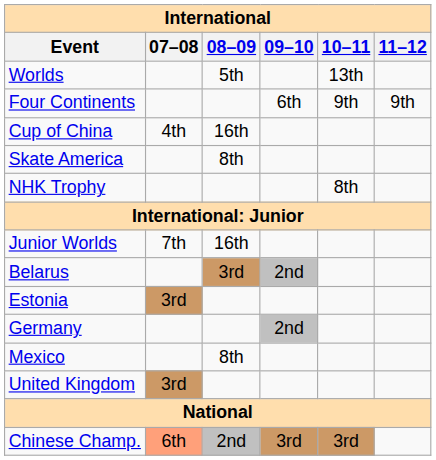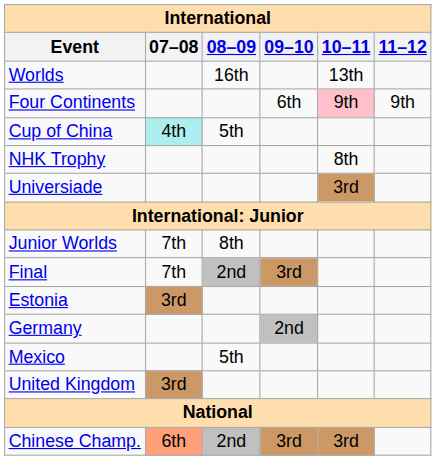 <table class="wikitable" style="text-align:center">
 <tr>
 <th style="background-color: #ffdead; " colspan=6 align=center>International</th>
 </tr>
 <tr>
 <th>Event</th>
 <th>07–08</th>
 <th><a href='#'>08–09</a></th>
 <th><a href='#'>09–10</a></th>
 <th><a href='#'>10–11</a></th>
 <th><a href='#'>11–12</a></th>
 </tr>
 <tr>
 <td align=left><a href='#'>Worlds</a></td>
 <td></td>
-<td>5th</td>
+<td>16th</td>
 <td></td>
 <td>13th</td>
 <td></td>
 </tr>
 <tr>
 <td align=left><a href='#'>Four Continents</a></td>
 <td></td>
 <td></td>
 <td>6th</td>
-<td>9th</td>
+<td style="background: pink;">9th</td>
 <td>9th</td>
 </tr>
 <tr>
 <td align=left> <a href='#'>Cup of China</a></td>
-<td>4th</td>
-<td>16th</td>
-<td></td>
-<td></td>
-<td></td>
-</tr>
-<tr>
-<td align=left> <a href='#'>Skate America</a></td>
-<td></td>
-<td>8th</td>
+<td style="background: paleturquoise;">4th</td>
+<td>5th</td>
 <td></td>
 <td></td>
 <td></td>
 </tr>
 <tr>
 <td align=left> <a href='#'>NHK Trophy</a></td>
 <td></td>
 <td></td>
 <td></td>
 <td>8th</td>
 <td></td>
 </tr>
 <tr>
+<td align=left><a href='#'>Universiade</a></td>
+<td></td>
+<td></td>
+<td></td>
+<td bgcolor=cc9966>3rd</td>
+<td></td>
+</tr>
+<tr>
 <th style="background-color: #ffdead; " colspan=6 align=center>International: Junior</th>
 </tr>
 <tr>
 <td align=left><a href='#'>Junior Worlds</a></td>
 <td>7th</td>
-<td>16th</td>
+<td>8th</td>
 <td></td>
 <td></td>
 <td></td>
 </tr>
 <tr>
-<td align=left> <a href='#'>Belarus</a></td>
-<td></td>
+<td align=left> <a href='#'>Final</a></td>
+<td>7th</td>
+<td bgcolor=silver>2nd</td>
 <td bgcolor=cc9966>3rd</td>
-<td bgcolor=silver>2nd</td>
 <td></td>
 <td></td>
 </tr>
 <tr>
 <td align=left> <a href='#'>Estonia</a></td>
 <td bgcolor=cc9966>3rd</td>
 <td></td>
 <td></td>
 <td></td>
 <td></td>
 </tr>
 <tr>
 <td align=left> <a href='#'>Germany</a></td>
 <td></td>
 <td></td>
 <td bgcolor=silver>2nd</td>
 <td></td>
 <td></td>
 </tr>
 <tr>
 <td align=left> <a href='#'>Mexico</a></td>
 <td></td>
-<td>8th</td>
+<td>5th</td>
 <td></td>
 <td></td>
 <td></td>
 </tr>
 <tr>
 <td align=left> <a href='#'>United Kingdom</a></td>
 <td bgcolor=cc9966>3rd</td>
 <td></td>
 <td></td>
 <td></td>
 <td></td>
 </tr>
 <tr>
 <th style="background-color: #ffdead; " colspan=6 align=center>National</th>
 </tr>
 <tr>
 <td align=left><a href='#'>Chinese Champ.</a></td>
 <td style="background: lightsalmon;">6th</td>
 <td bgcolor=silver>2nd</td>
 <td bgcolor=cc9966>3rd</td>
 <td bgcolor=cc9966>3rd</td>
 <td></td>
 </tr>
 </table>
